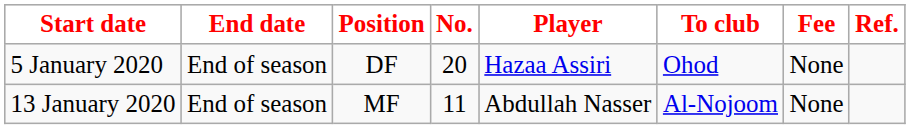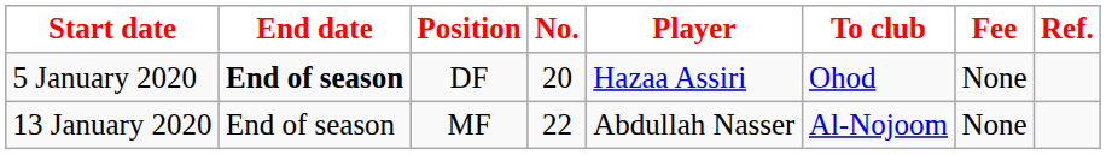 <table class="wikitable sortable">
 <tr>
 <th style="background:white; color:red;"><strong>Start date</strong></th>
 <th style="background:white; color:red;"><strong>End date</strong></th>
 <th style="background:white; color:red;"><strong>Position</strong></th>
 <th style="background:white; color:red;"><strong>No.</strong></th>
 <th style="background:white; color:red;"><strong>Player</strong></th>
 <th style="background:white; color:red;"><strong>To club</strong></th>
 <th style="background:white; color:red;"><strong>Fee</strong></th>
 <th style="background:white; color:red;"><strong>Ref.</strong></th>
 </tr>
 <tr>
 <td>5 January 2020</td>
-<td>End of season</td>
+<td><strong>End of season</strong></td>
 <td style="text-align:center;">DF</td>
 <td style="text-align:center;">20</td>
 <td style="text-align:left;"> <a href='#'>Hazaa Assiri</a></td>
 <td style="text-align:left;"> <a href='#'>Ohod</a></td>
 <td>None</td>
 <td></td>
 </tr>
 <tr>
 <td>13 January 2020</td>
 <td>End of season</td>
 <td style="text-align:center;">MF</td>
-<td style="text-align:center;">11</td>
+<td style="text-align:center;">22</td>
 <td style="text-align:left;"> Abdullah Nasser</td>
 <td style="text-align:left;"> <a href='#'>Al-Nojoom</a></td>
 <td>None</td>
 <td></td>
 </tr>
 </table>
